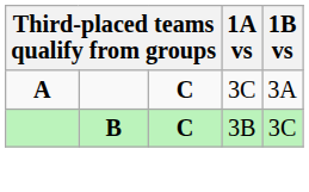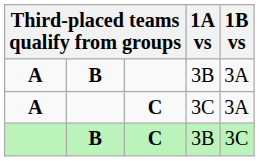 <table class="wikitable collapsible collapsed" style="text-align:center">
 <tr>
 <th colspan=3>Third-placed teams<br>qualify from groups</th>
 <th>1A <br>vs</th>
 <th>1B <br>vs</th>
+</tr>
+<tr>
+<td style="font-weight:bold">A</td>
+<td style="font-weight:bold">B</td>
+<td></td>
+<td>3B</td>
+<td>3A</td>
 </tr>
 <tr>
 <td style="font-weight:bold">A</td>
 <td></td>
 <td style="font-weight:bold">C</td>
 <td>3C</td>
 <td>3A</td>
 </tr>
 <tr style="background:#BBF3BB;">
 <td></td>
 <td style="font-weight:bold">B</td>
 <td style="font-weight:bold">C</td>
 <td>3B</td>
 <td>3C</td>
 </tr>
 </table>
